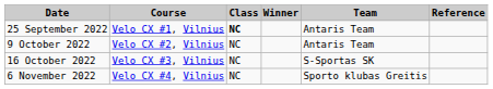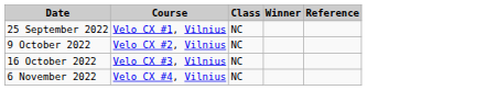 <table class="wikitable sortable alternance ">
 <tr>
 <th scope="col" style="background-color:#CCCCCC;">Date</th>
 <th scope="col" style="background-color:#CCCCCC;">Course</th>
 <th scope="col" style="background-color:#CCCCCC;">Class</th>
 <th scope="col" style="background-color:#CCCCCC;">Winner</th>
-<th scope="col" style="background-color:#CCCCCC;">Team</th>
 <th scope="col" style="background-color:#CCCCCC;">Reference</th>
 </tr>
 <tr>
 <td>25 September 2022</td>
 <td> <a href='#'>Velo CX #1</a>, <a href='#'>Vilnius</a></td>
-<td><strong>NC</strong></td>
+<td>NC</td>
 <td></td>
-<td>Antaris Team</td>
 <td></td>
 </tr>
 <tr>
 <td>9 October 2022</td>
 <td> <a href='#'>Velo CX #2</a>, <a href='#'>Vilnius</a></td>
 <td>NC</td>
 <td></td>
-<td>Antaris Team</td>
 <td></td>
 </tr>
 <tr>
 <td>16 October 2022</td>
 <td> <a href='#'>Velo CX #3</a>, <a href='#'>Vilnius</a></td>
 <td>NC</td>
 <td></td>
-<td>S-Sportas SK</td>
 <td></td>
 </tr>
 <tr>
 <td>6 November 2022</td>
 <td> <a href='#'>Velo CX #4</a>, <a href='#'>Vilnius</a></td>
 <td>NC</td>
 <td></td>
-<td>Sporto klubas Greitis</td>
 <td></td>
 </tr>
 </table>
